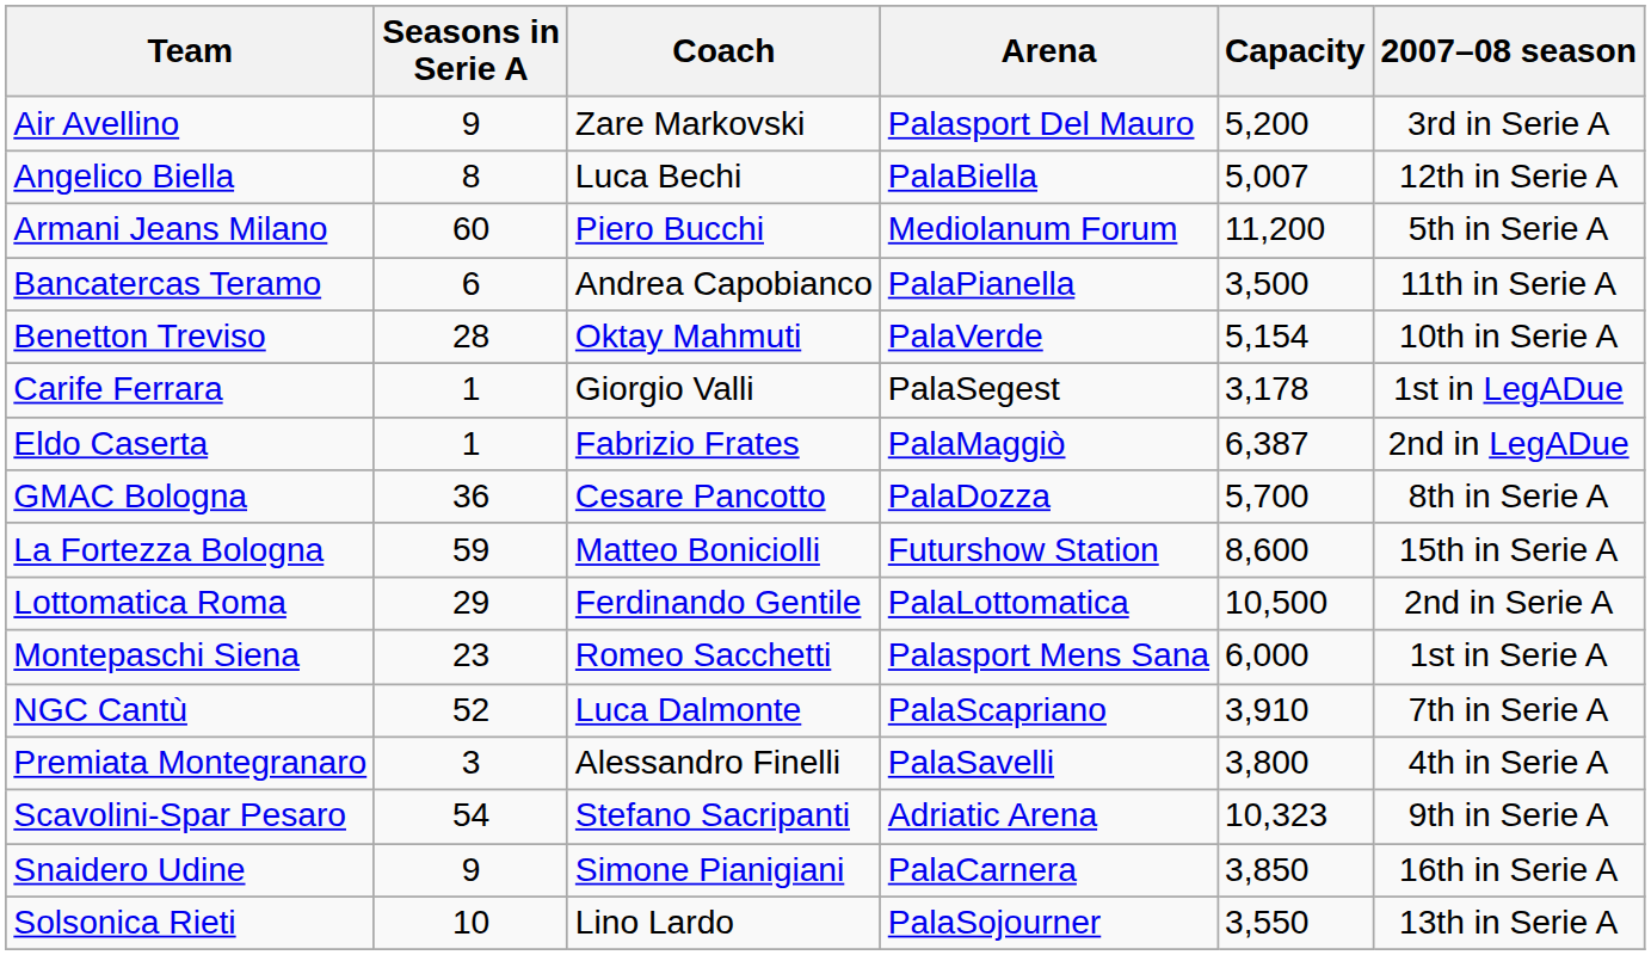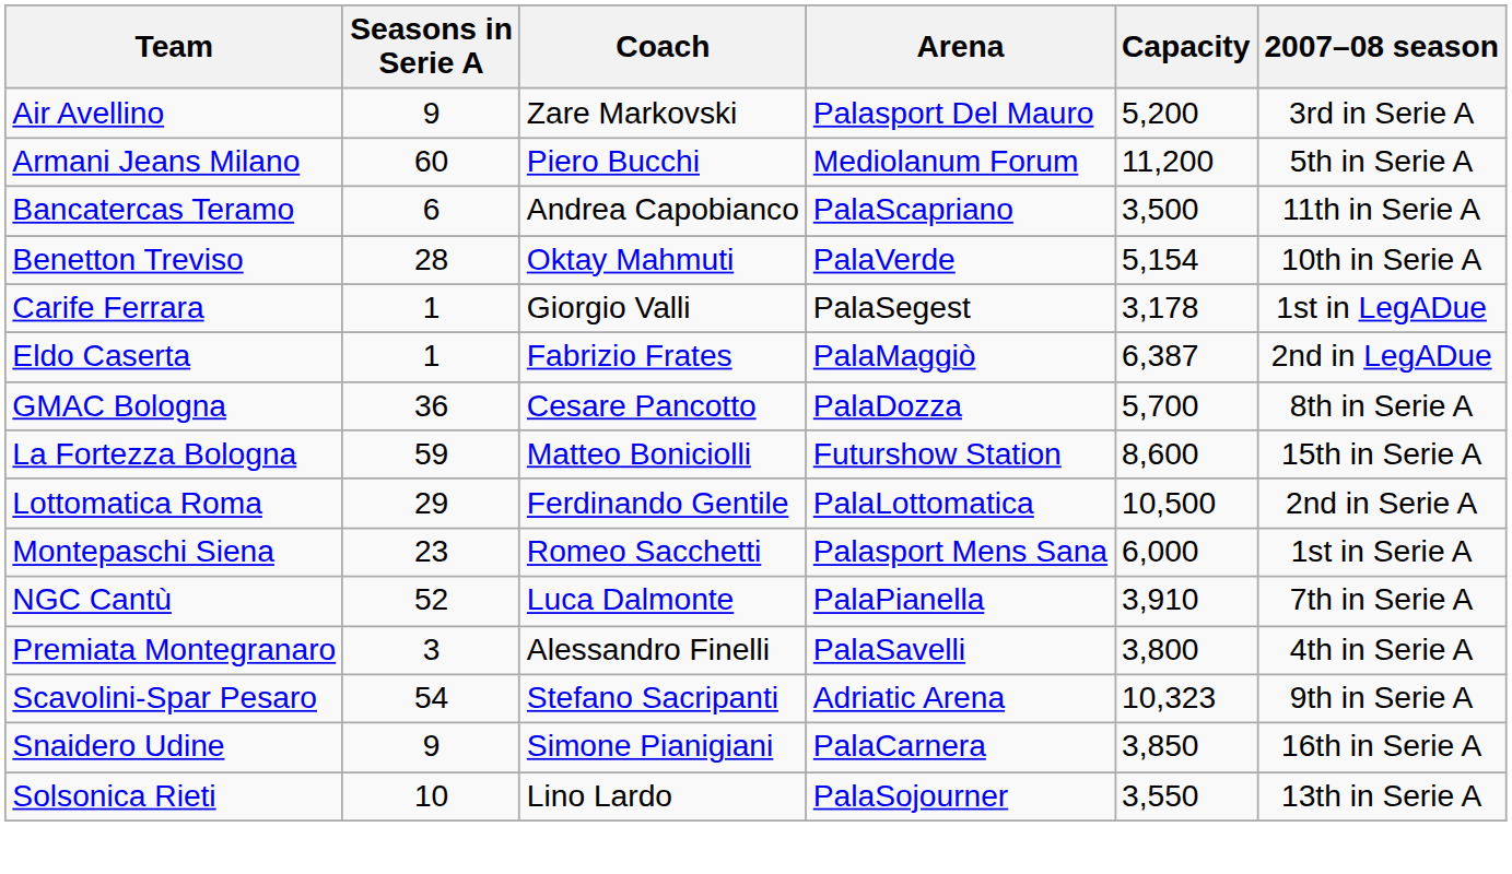 <table class="wikitable" border="1">
 <tr>
 <th>Team</th>
 <th>Seasons in<br>Serie A</th>
 <th>Coach</th>
 <th>Arena</th>
 <th>Capacity</th>
 <th>2007–08 season</th>
 </tr>
 <tr>
 <td><a href='#'>Air Avellino</a></td>
 <td align=center>9</td>
 <td>Zare Markovski</td>
 <td><a href='#'>Palasport Del Mauro</a></td>
 <td>5,200</td>
 <td align=center>3rd in Serie A</td>
 </tr>
 <tr>
-<td><a href='#'>Angelico Biella</a></td>
-<td align=center>8</td>
-<td>Luca Bechi</td>
-<td><a href='#'>PalaBiella</a></td>
-<td>5,007</td>
-<td align=center>12th in Serie A</td>
-</tr>
-<tr>
 <td><a href='#'>Armani Jeans Milano</a></td>
 <td align=center>60</td>
 <td><a href='#'>Piero Bucchi</a></td>
 <td><a href='#'>Mediolanum Forum</a></td>
 <td>11,200</td>
 <td align=center>5th in Serie A</td>
 </tr>
 <tr>
 <td><a href='#'>Bancatercas Teramo</a></td>
 <td align=center>6</td>
 <td>Andrea Capobianco</td>
-<td><a href='#'>PalaPianella</a></td>
+<td><a href='#'>PalaScapriano</a></td>
 <td>3,500</td>
 <td align=center>11th in Serie A</td>
 </tr>
 <tr>
 <td><a href='#'>Benetton Treviso</a></td>
 <td align=center>28</td>
 <td><a href='#'>Oktay Mahmuti</a></td>
 <td><a href='#'>PalaVerde</a></td>
 <td>5,154</td>
 <td align=center>10th in Serie A</td>
 </tr>
 <tr>
 <td><a href='#'>Carife Ferrara</a></td>
 <td align=center>1</td>
 <td>Giorgio Valli</td>
 <td>PalaSegest</td>
 <td>3,178</td>
 <td align=center>1st in <a href='#'>LegADue</a></td>
 </tr>
 <tr>
 <td><a href='#'>Eldo Caserta</a></td>
 <td align=center>1</td>
 <td><a href='#'>Fabrizio Frates</a></td>
 <td><a href='#'>PalaMaggiò</a></td>
 <td>6,387</td>
 <td align=center>2nd in <a href='#'>LegADue</a></td>
 </tr>
 <tr>
 <td><a href='#'>GMAC Bologna</a></td>
 <td align=center>36</td>
 <td><a href='#'>Cesare Pancotto</a></td>
 <td><a href='#'>PalaDozza</a></td>
 <td>5,700</td>
 <td align=center>8th in Serie A</td>
 </tr>
 <tr>
 <td><a href='#'>La Fortezza Bologna</a></td>
 <td align=center>59</td>
 <td><a href='#'>Matteo Boniciolli</a></td>
 <td><a href='#'>Futurshow Station</a></td>
 <td>8,600</td>
 <td align=center>15th in Serie A</td>
 </tr>
 <tr>
 <td><a href='#'>Lottomatica Roma</a></td>
 <td align=center>29</td>
 <td><a href='#'>Ferdinando Gentile</a></td>
 <td><a href='#'>PalaLottomatica</a></td>
 <td>10,500</td>
 <td align=center>2nd in Serie A</td>
 </tr>
 <tr>
 <td><a href='#'>Montepaschi Siena</a></td>
 <td align=center>23</td>
 <td><a href='#'>Romeo Sacchetti</a></td>
 <td><a href='#'>Palasport Mens Sana</a></td>
 <td>6,000</td>
 <td align=center>1st in Serie A</td>
 </tr>
 <tr>
 <td><a href='#'>NGC Cantù</a></td>
 <td align=center>52</td>
 <td><a href='#'>Luca Dalmonte</a></td>
-<td><a href='#'>PalaScapriano</a></td>
+<td><a href='#'>PalaPianella</a></td>
 <td>3,910</td>
 <td align=center>7th in Serie A</td>
 </tr>
 <tr>
 <td><a href='#'>Premiata Montegranaro</a></td>
 <td align=center>3</td>
 <td>Alessandro Finelli</td>
 <td><a href='#'>PalaSavelli</a></td>
 <td>3,800</td>
 <td align=center>4th in Serie A</td>
 </tr>
 <tr>
 <td><a href='#'>Scavolini-Spar Pesaro</a></td>
 <td align=center>54</td>
 <td><a href='#'>Stefano Sacripanti</a></td>
 <td><a href='#'>Adriatic Arena</a></td>
 <td>10,323</td>
 <td align=center>9th in Serie A</td>
 </tr>
 <tr>
 <td><a href='#'>Snaidero Udine</a></td>
 <td align=center>9</td>
 <td><a href='#'>Simone Pianigiani</a></td>
 <td><a href='#'>PalaCarnera</a></td>
 <td>3,850</td>
 <td align=center>16th in Serie A</td>
 </tr>
 <tr>
 <td><a href='#'>Solsonica Rieti</a></td>
 <td align=center>10</td>
 <td>Lino Lardo</td>
 <td><a href='#'>PalaSojourner</a></td>
 <td>3,550</td>
 <td align=center>13th in Serie A</td>
 </tr>
 </table>
